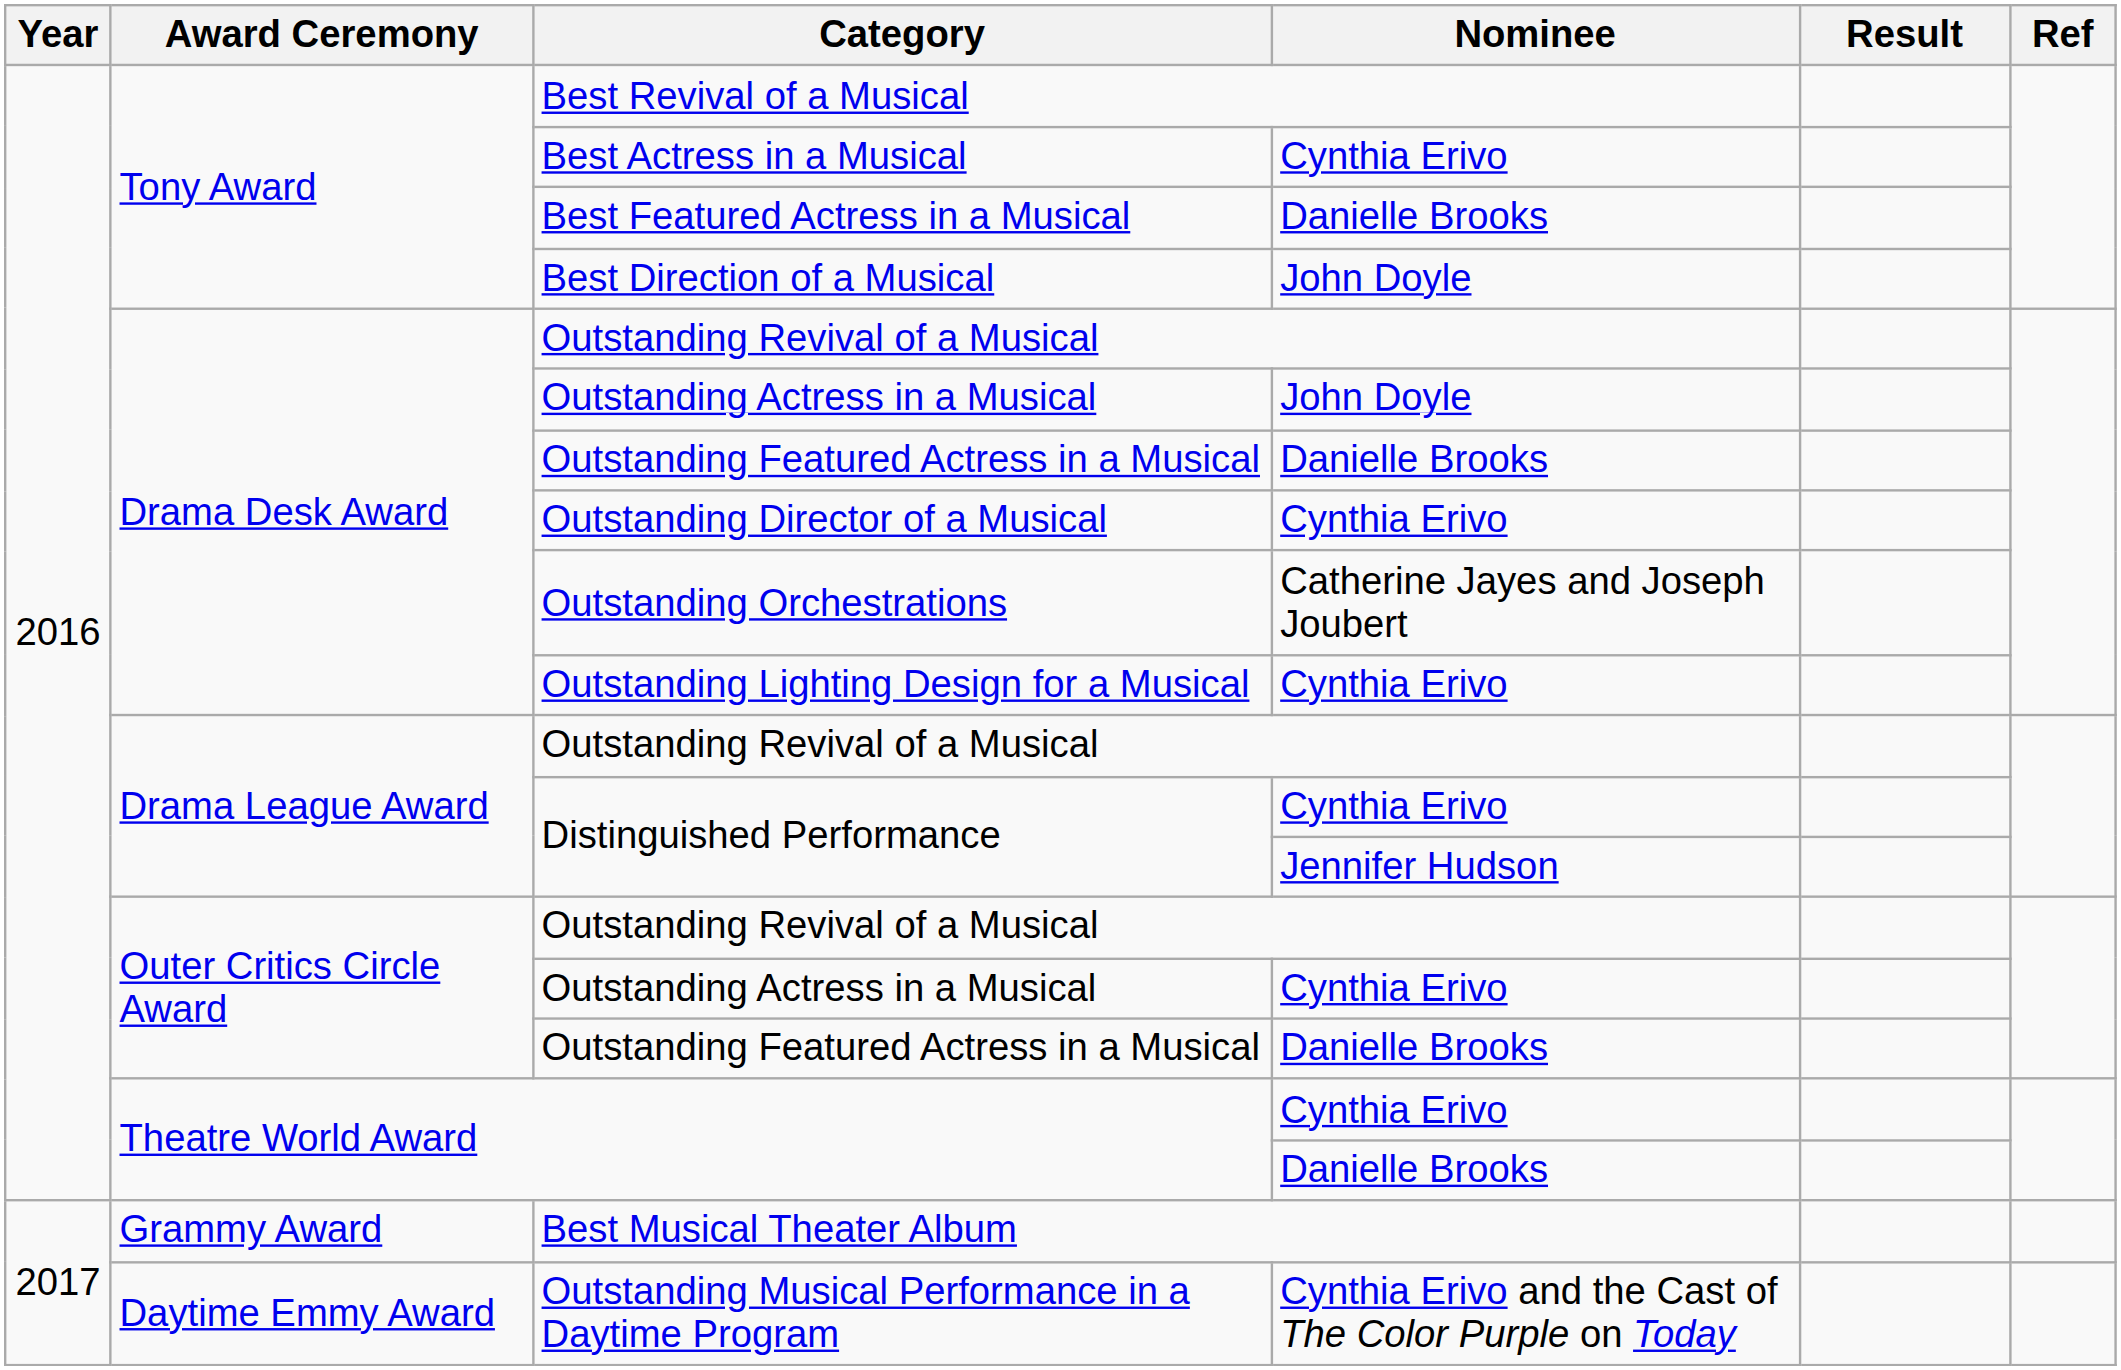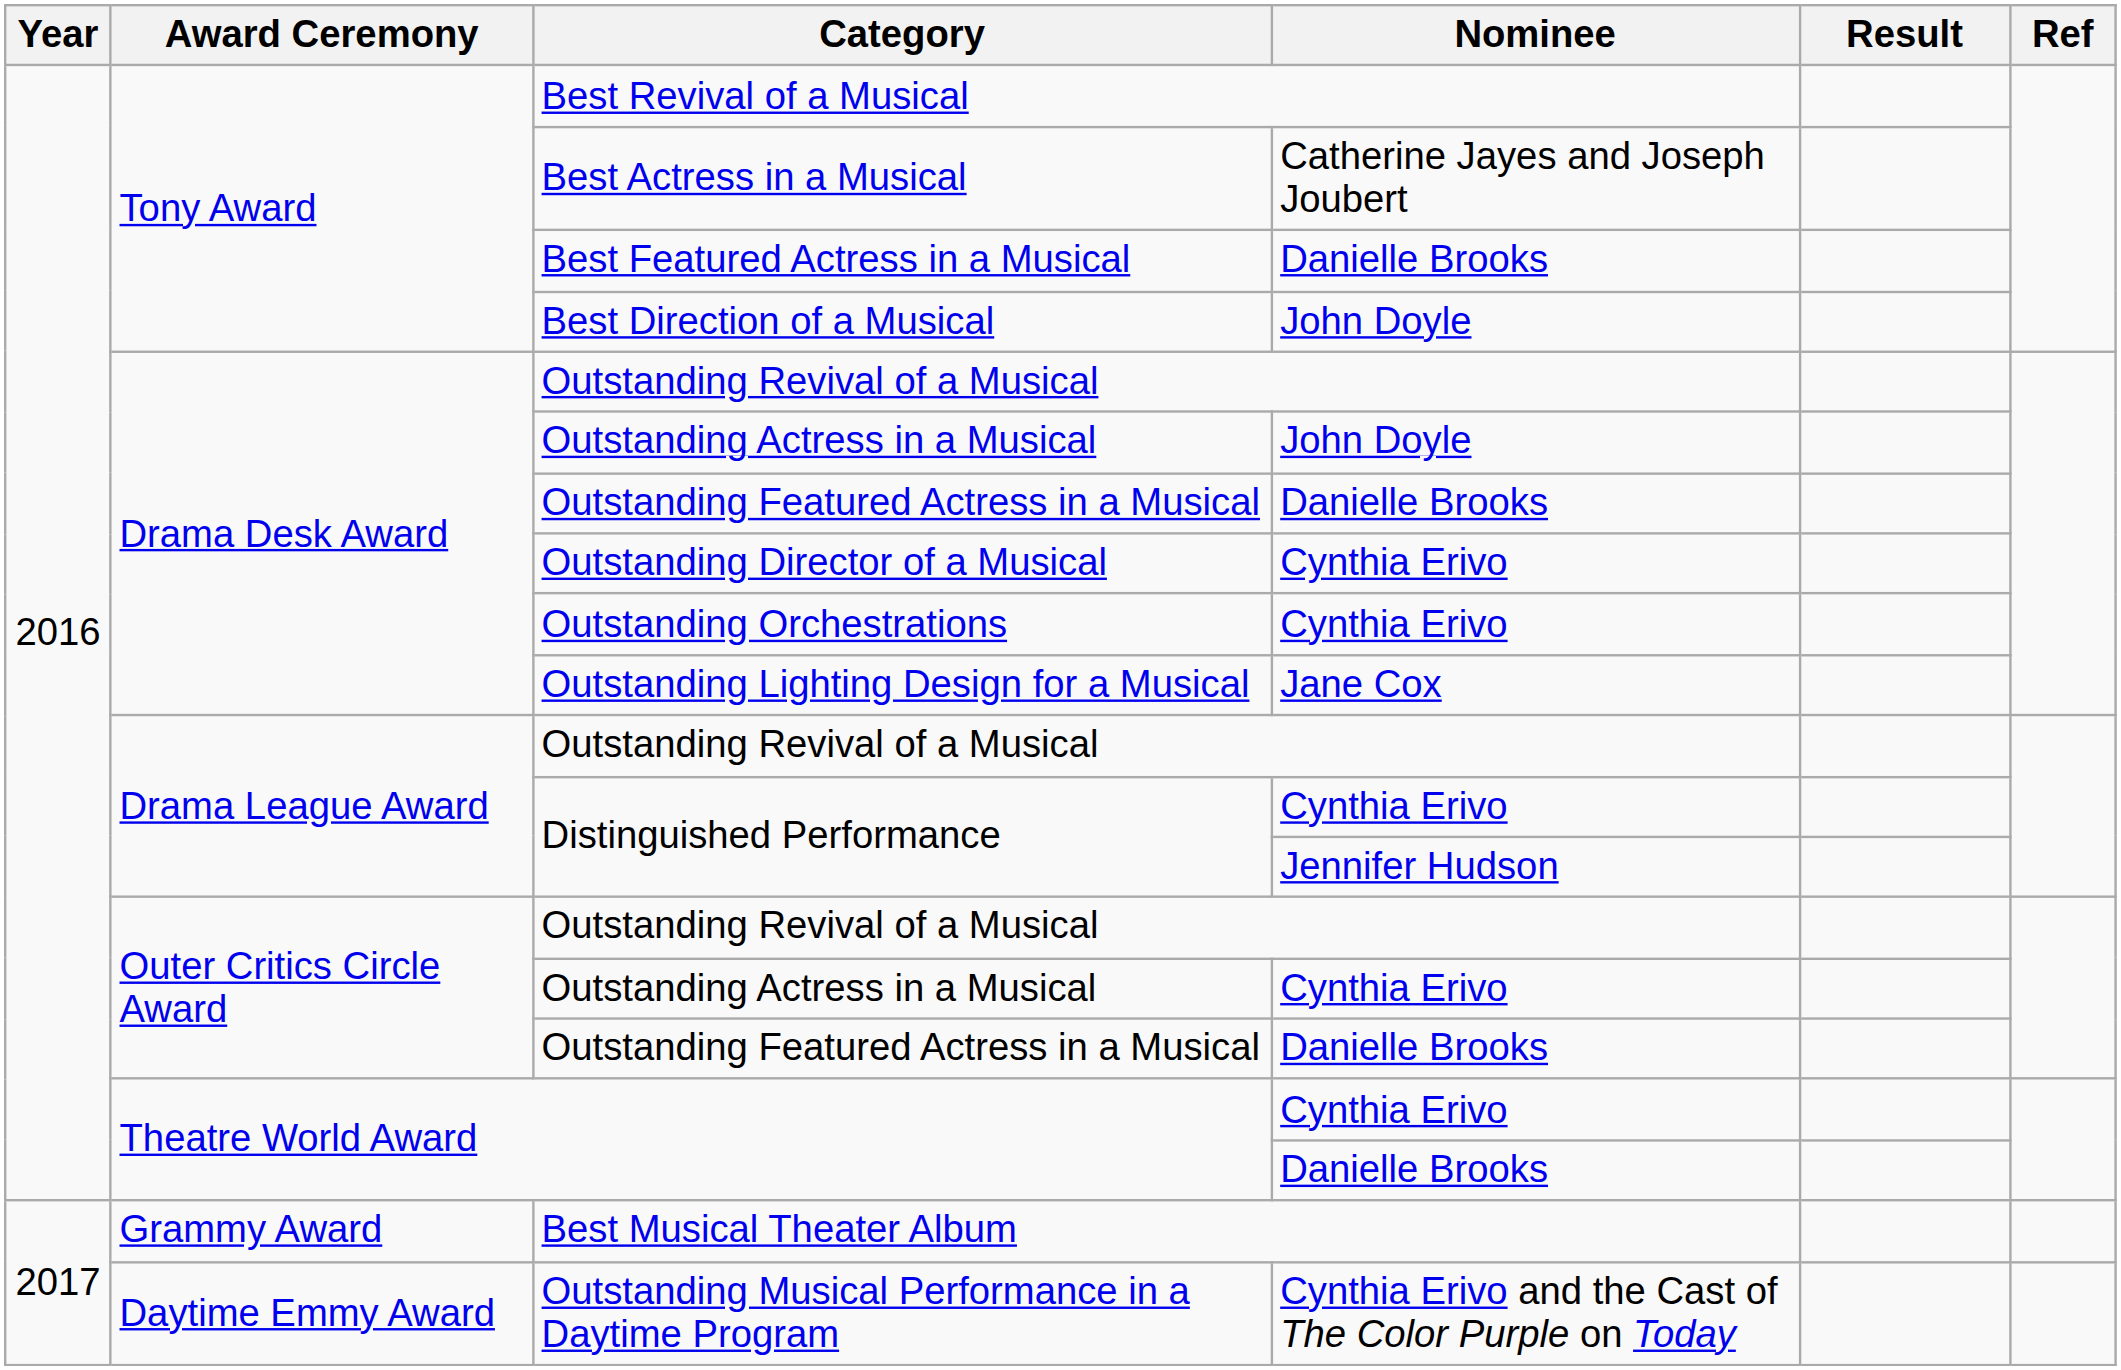 <table class="wikitable" width="100%">
 <tr>
 <th width="5%">Year</th>
 <th width="20%">Award Ceremony</th>
 <th width="35%">Category</th>
 <th width="25%">Nominee</th>
 <th width="10%">Result</th>
 <th width="5%">Ref</th>
 </tr>
 <tr>
 <td rowspan="18" align="center">2016</td>
 <td rowspan="4"><a href='#'>Tony Award</a></td>
 <td colspan="2"><a href='#'>Best Revival of a Musical</a></td>
 <td></td>
 <td rowspan="4" align="center"></td>
 </tr>
 <tr>
 <td><a href='#'>Best Actress in a Musical</a></td>
-<td><a href='#'>Cynthia Erivo</a></td>
+<td>Catherine Jayes and Joseph Joubert</td>
 <td></td>
 </tr>
 <tr>
 <td><a href='#'>Best Featured Actress in a Musical</a></td>
 <td><a href='#'>Danielle Brooks</a></td>
 <td></td>
 </tr>
 <tr>
 <td><a href='#'>Best Direction of a Musical</a></td>
 <td><a href='#'>John Doyle</a></td>
 <td></td>
 </tr>
 <tr>
 <td rowspan="6"><a href='#'>Drama Desk Award</a></td>
 <td colspan="2"><a href='#'>Outstanding Revival of a Musical</a></td>
 <td></td>
 <td rowspan="6" align="center"></td>
 </tr>
 <tr>
 <td><a href='#'>Outstanding Actress in a Musical</a></td>
 <td><a href='#'>John Doyle</a></td>
 <td></td>
 </tr>
 <tr>
 <td><a href='#'>Outstanding Featured Actress in a Musical</a></td>
 <td><a href='#'>Danielle Brooks</a></td>
 <td></td>
 </tr>
 <tr>
 <td><a href='#'>Outstanding Director of a Musical</a></td>
 <td><a href='#'>Cynthia Erivo</a></td>
 <td></td>
 </tr>
 <tr>
 <td><a href='#'>Outstanding Orchestrations</a></td>
-<td>Catherine Jayes and Joseph Joubert</td>
+<td><a href='#'>Cynthia Erivo</a></td>
 <td></td>
 </tr>
 <tr>
 <td><a href='#'>Outstanding Lighting Design for a Musical</a></td>
-<td><a href='#'>Cynthia Erivo</a></td>
+<td><a href='#'>Jane Cox</a></td>
 <td></td>
 </tr>
 <tr>
 <td rowspan="3"><a href='#'>Drama League Award</a></td>
 <td colspan="2">Outstanding Revival of a Musical</td>
 <td></td>
 <td rowspan="3" align="center"></td>
 </tr>
 <tr>
 <td rowspan="2">Distinguished Performance</td>
 <td><a href='#'>Cynthia Erivo</a></td>
 <td></td>
 </tr>
 <tr>
 <td><a href='#'>Jennifer Hudson</a></td>
 <td></td>
 </tr>
 <tr>
 <td rowspan="3"><a href='#'>Outer Critics Circle Award</a></td>
 <td colspan="2">Outstanding Revival of a Musical</td>
 <td></td>
 <td rowspan="3" align="center"></td>
 </tr>
 <tr>
 <td>Outstanding Actress in a Musical</td>
 <td><a href='#'>Cynthia Erivo</a></td>
 <td></td>
 </tr>
 <tr>
 <td>Outstanding Featured Actress in a Musical</td>
 <td><a href='#'>Danielle Brooks</a></td>
 <td></td>
 </tr>
 <tr>
 <td rowspan="2" colspan="2"><a href='#'>Theatre World Award</a></td>
 <td><a href='#'>Cynthia Erivo</a></td>
 <td></td>
 <td rowspan="2" align="center"></td>
 </tr>
 <tr>
 <td><a href='#'>Danielle Brooks</a></td>
 <td></td>
 </tr>
 <tr>
 <td rowspan="2" align="center">2017</td>
 <td><a href='#'>Grammy Award</a></td>
 <td colspan="2"><a href='#'>Best Musical Theater Album</a></td>
 <td></td>
 <td align="center"></td>
 </tr>
 <tr>
 <td><a href='#'>Daytime Emmy Award</a></td>
 <td><a href='#'>Outstanding Musical Performance in a Daytime Program</a></td>
 <td><a href='#'>Cynthia Erivo</a> and the Cast of <em>The Color Purple</em> on <em><a href='#'>Today</a></em></td>
 <td></td>
 <td style="text-align:center;"></td>
 </tr>
 </table>
